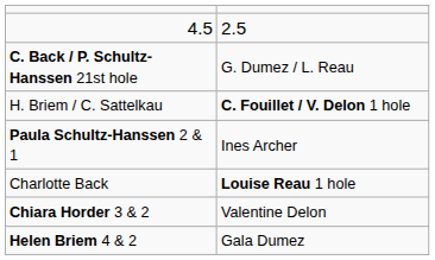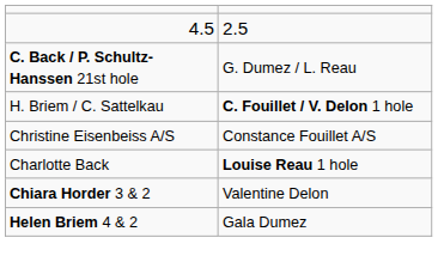 <table class="wikitable">
 <tr>
 <td align="center" width="180"></td>
 <td align="center" width="180"></td>
 </tr>
 <tr>
 <td align="right">4.5</td>
 <td>2.5</td>
 </tr>
 <tr>
 <td><small><strong>C. Back / P. Schultz-Hanssen</strong> 21st hole</small></td>
 <td><small>G. Dumez / L. Reau</small></td>
 </tr>
 <tr>
 <td><small>H. Briem / C. Sattelkau</small></td>
 <td><small><strong>C. Fouillet / V. Delon</strong> 1 hole</small></td>
 </tr>
 <tr>
-<td><small><strong>Paula Schultz-Hanssen</strong> 2 & 1</small></td>
-<td><small>Ines Archer</small></td>
+<td><small>Christine Eisenbeiss A/S</small></td>
+<td><small>Constance Fouillet A/S</small></td>
 </tr>
 <tr>
 <td><small>Charlotte Back</small></td>
 <td><small><strong>Louise Reau</strong> 1 hole</small></td>
 </tr>
 <tr>
 <td><small><strong>Chiara Horder</strong> 3 & 2</small></td>
 <td><small>Valentine Delon</small></td>
 </tr>
 <tr>
 <td><small><strong>Helen Briem</strong> 4 & 2</small></td>
 <td><small>Gala Dumez</small></td>
 </tr>
 </table>
